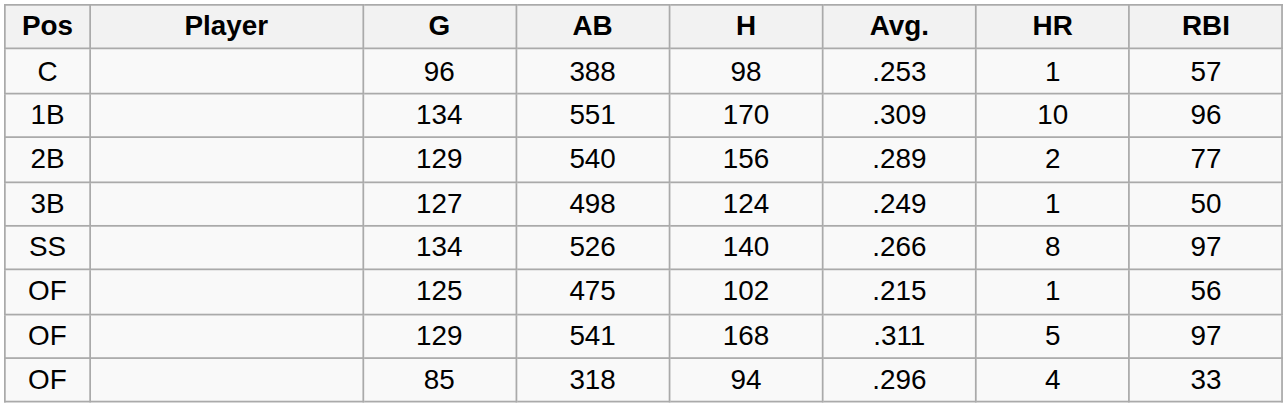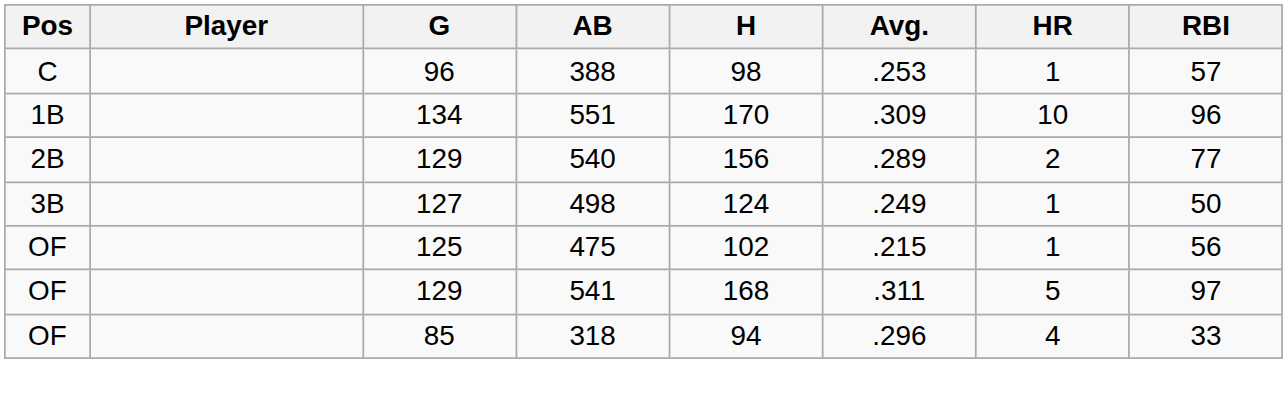 <table class="wikitable sortable">
 <tr>
 <th bgcolor="#DDDDFF" width="5%">Pos</th>
 <th bgcolor="#DDDDFF" width="16%">Player</th>
 <th bgcolor="#DDDDFF" width="9%">G</th>
 <th bgcolor="#DDDDFF" width="9%">AB</th>
 <th bgcolor="#DDDDFF" width="9%">H</th>
 <th bgcolor="#DDDDFF" width="9%">Avg.</th>
 <th bgcolor="#DDDDFF" width="9%">HR</th>
 <th bgcolor="#DDDDFF" width="9%">RBI</th>
 </tr>
 <tr align="center">
 <td>C</td>
 <td></td>
 <td>96</td>
 <td>388</td>
 <td>98</td>
 <td>.253</td>
 <td>1</td>
 <td>57</td>
 </tr>
 <tr align="center">
 <td>1B</td>
 <td></td>
 <td>134</td>
 <td>551</td>
 <td>170</td>
 <td>.309</td>
 <td>10</td>
 <td>96</td>
 </tr>
 <tr align="center">
 <td>2B</td>
 <td></td>
 <td>129</td>
 <td>540</td>
 <td>156</td>
 <td>.289</td>
 <td>2</td>
 <td>77</td>
 </tr>
 <tr align="center">
 <td>3B</td>
 <td></td>
 <td>127</td>
 <td>498</td>
 <td>124</td>
 <td>.249</td>
 <td>1</td>
 <td>50</td>
 </tr>
 <tr align="center">
-<td>SS</td>
-<td></td>
-<td>134</td>
-<td>526</td>
-<td>140</td>
-<td>.266</td>
-<td>8</td>
-<td>97</td>
-</tr>
-<tr align="center">
 <td>OF</td>
 <td></td>
 <td>125</td>
 <td>475</td>
 <td>102</td>
 <td>.215</td>
 <td>1</td>
 <td>56</td>
 </tr>
 <tr align="center">
 <td>OF</td>
 <td></td>
 <td>129</td>
 <td>541</td>
 <td>168</td>
 <td>.311</td>
 <td>5</td>
 <td>97</td>
 </tr>
 <tr align="center">
 <td>OF</td>
 <td></td>
 <td>85</td>
 <td>318</td>
 <td>94</td>
 <td>.296</td>
 <td>4</td>
 <td>33</td>
 </tr>
 </table>
